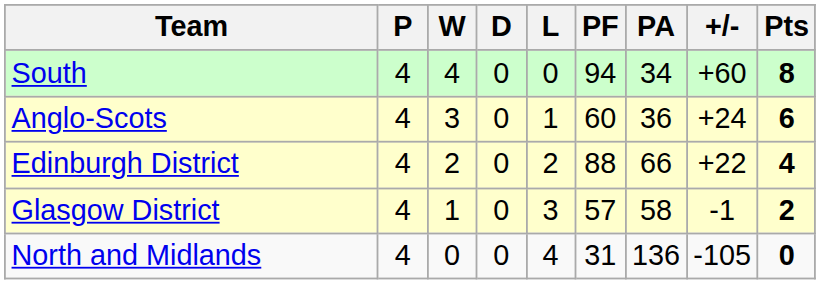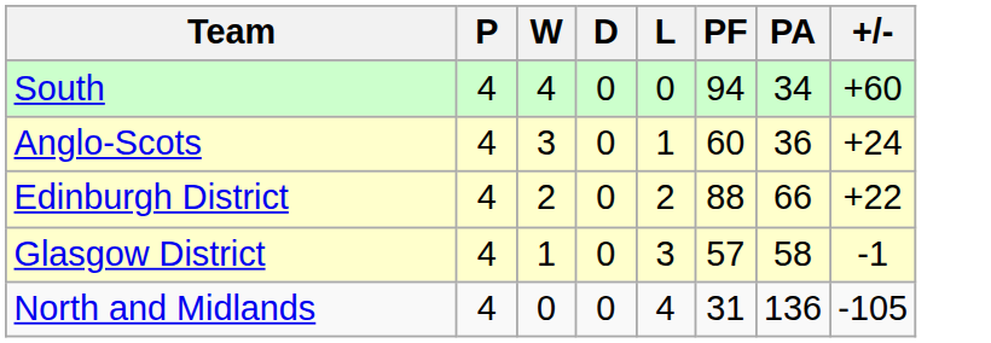 <table class="wikitable" style="text-align: center;">
 <tr>
 <th width="200">Team</th>
 <th width="20">P</th>
 <th width="20">W</th>
 <th width="20">D</th>
 <th width="20">L</th>
 <th width="20">PF</th>
 <th width="20">PA</th>
 <th width="25">+/-</th>
-<th width="20">Pts</th>
 </tr>
 <tr bgcolor="#ccffcc">
 <td align="left"><a href='#'>South</a></td>
 <td>4</td>
 <td>4</td>
 <td>0</td>
 <td>0</td>
 <td>94</td>
 <td>34</td>
 <td>+60</td>
-<td><strong>8</strong></td>
 </tr>
 <tr bgcolor="#ffffcc">
 <td align="left"><a href='#'>Anglo-Scots</a></td>
 <td>4</td>
 <td>3</td>
 <td>0</td>
 <td>1</td>
 <td>60</td>
 <td>36</td>
 <td>+24</td>
-<td><strong>6</strong></td>
 </tr>
 <tr bgcolor="#ffffcc">
 <td align="left"><a href='#'>Edinburgh District</a></td>
 <td>4</td>
 <td>2</td>
 <td>0</td>
 <td>2</td>
 <td>88</td>
 <td>66</td>
 <td>+22</td>
-<td><strong>4</strong></td>
 </tr>
 <tr bgcolor="#ffffcc">
 <td align="left"><a href='#'>Glasgow District</a></td>
 <td>4</td>
 <td>1</td>
 <td>0</td>
 <td>3</td>
 <td>57</td>
 <td>58</td>
 <td>-1</td>
-<td><strong>2</strong></td>
 </tr>
 <tr>
 <td align="left"><a href='#'>North and Midlands</a></td>
 <td>4</td>
 <td>0</td>
 <td>0</td>
 <td>4</td>
 <td>31</td>
 <td>136</td>
 <td>-105</td>
-<td><strong>0</strong></td>
 </tr>
 </table>
